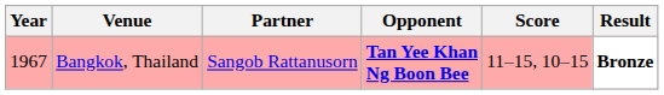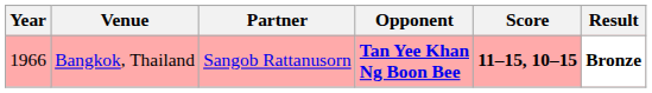 <table class="sortable wikitable" style="font-size: 90%;">
 <tr>
 <th>Year</th>
 <th>Venue</th>
 <th>Partner</th>
 <th>Opponent</th>
 <th>Score</th>
 <th>Result</th>
 </tr>
 <tr style="background:#FFAAAA">
-<td align="center">1967</td>
+<td align="center">1966</td>
 <td align="left"><a href='#'>Bangkok</a>, Thailand</td>
 <td align="left"> <a href='#'>Sangob Rattanusorn</a></td>
 <td align="left"><strong> <a href='#'>Tan Yee Khan</a><br> <a href='#'>Ng Boon Bee</a></strong></td>
-<td align="left">11–15, 10–15</td>
+<td align="left"><strong>11–15, 10–15</strong></td>
 <td style="text-align:left; background:white"> <strong>Bronze</strong></td>
 </tr>
 </table>
